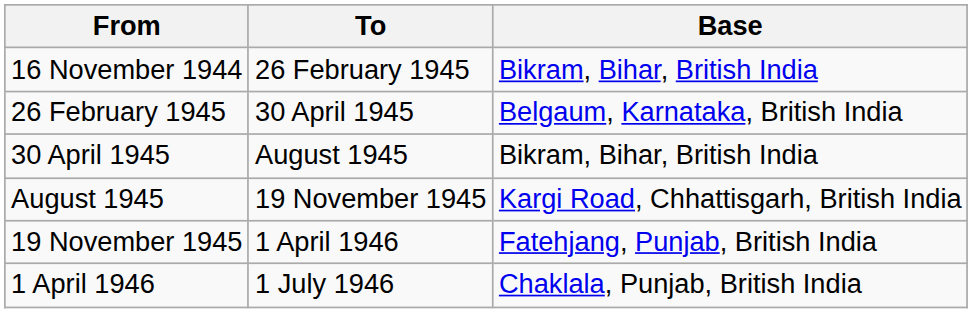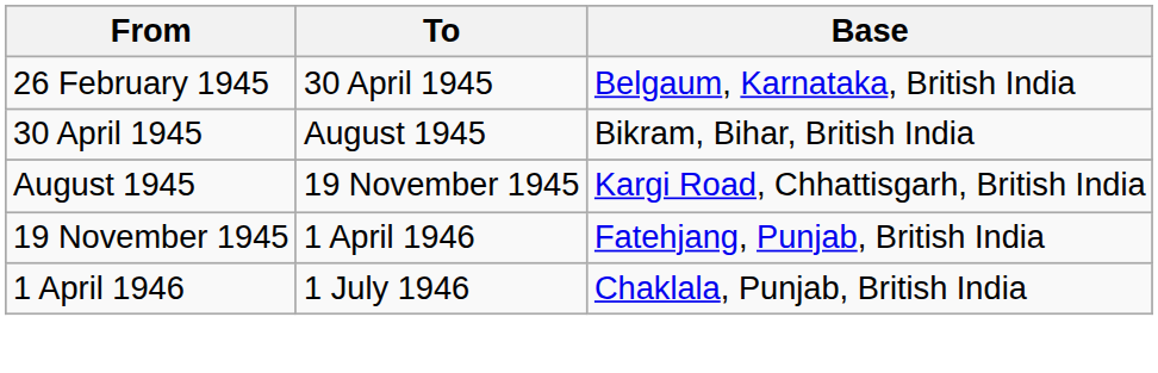 <table class="wikitable">
 <tr>
 <th>From</th>
 <th>To</th>
 <th>Base</th>
-</tr>
-<tr>
-<td>16 November 1944</td>
-<td>26 February 1945</td>
-<td><a href='#'>Bikram</a>, <a href='#'>Bihar</a>, <a href='#'>British India</a></td>
 </tr>
 <tr>
 <td>26 February 1945</td>
 <td>30 April 1945</td>
 <td><a href='#'>Belgaum</a>, <a href='#'>Karnataka</a>, British India</td>
 </tr>
 <tr>
 <td>30 April 1945</td>
 <td>August 1945</td>
 <td>Bikram, Bihar, British India</td>
 </tr>
 <tr>
 <td>August 1945</td>
 <td>19 November 1945</td>
 <td><a href='#'>Kargi Road</a>, Chhattisgarh, British India</td>
 </tr>
 <tr>
 <td>19 November 1945</td>
 <td>1 April 1946</td>
 <td><a href='#'>Fatehjang</a>, <a href='#'>Punjab</a>, British India</td>
 </tr>
 <tr>
 <td>1 April 1946</td>
 <td>1 July 1946</td>
 <td><a href='#'>Chaklala</a>, Punjab, British India</td>
 </tr>
 </table>
